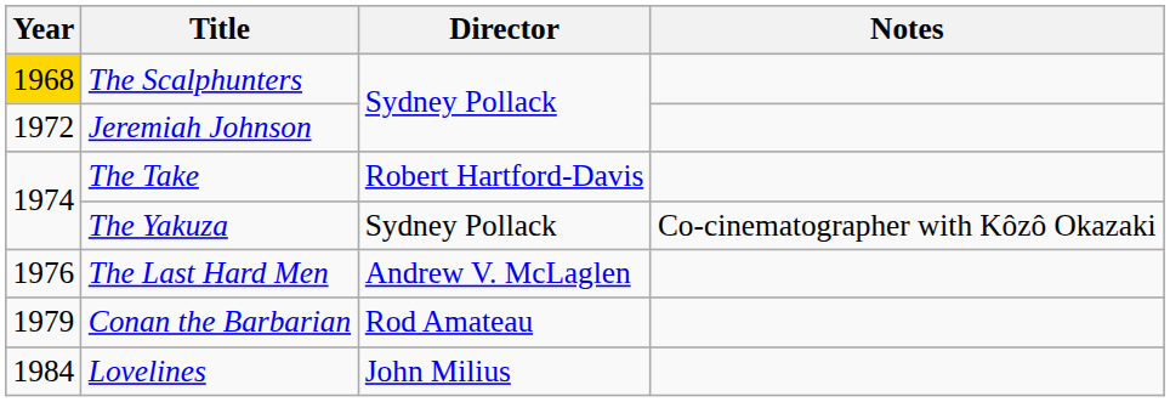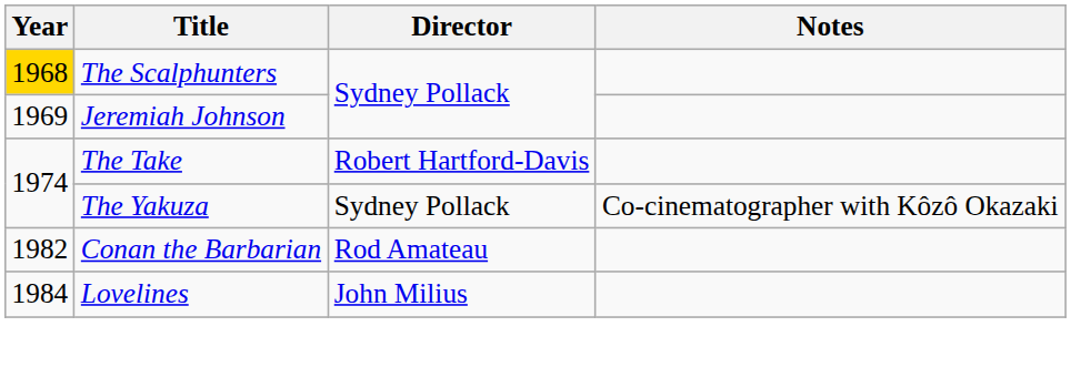 <table class="wikitable sortable">
 <tr>
 <th>Year</th>
 <th>Title</th>
 <th>Director</th>
 <th class="unsortable">Notes</th>
 </tr>
 <tr>
 <td style="background: gold;">1968</td>
 <td><em><a href='#'>The Scalphunters</a></em></td>
 <td rowspan="2"><a href='#'>Sydney Pollack</a></td>
 <td></td>
 </tr>
 <tr>
-<td>1972</td>
+<td>1969</td>
 <td><a href='#'><em>Jeremiah Johnson</em></a></td>
 <td></td>
 </tr>
 <tr>
 <td rowspan="2">1974</td>
 <td><a href='#'><em>The Take</em></a></td>
 <td><a href='#'>Robert Hartford-Davis</a></td>
 <td></td>
 </tr>
 <tr>
 <td><em><a href='#'>The Yakuza</a></em></td>
 <td>Sydney Pollack</td>
 <td>Co-cinematographer with Kôzô Okazaki</td>
 </tr>
 <tr>
-<td>1976</td>
-<td><a href='#'><em>The Last Hard Men</em></a></td>
-<td><a href='#'>Andrew V. McLaglen</a></td>
-<td></td>
-</tr>
-<tr>
-<td>1979</td>
+<td>1982</td>
 <td><a href='#'><em>Conan the Barbarian</em></a></td>
 <td><a href='#'>Rod Amateau</a></td>
 <td></td>
 </tr>
 <tr>
 <td>1984</td>
 <td><a href='#'><em>Lovelines</em></a></td>
 <td><a href='#'>John Milius</a></td>
 <td></td>
 </tr>
 </table>
